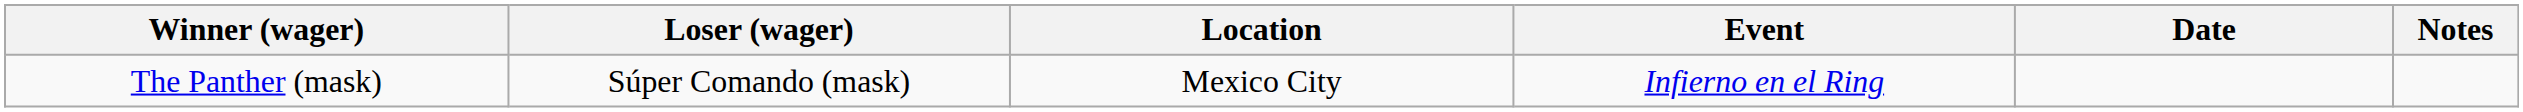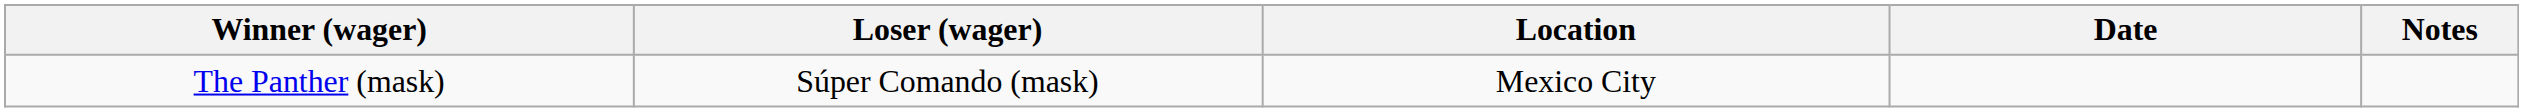 <table class="wikitable sortable" width=100%  style="text-align: center">
 <tr>
 <th width=20% scope="col">Winner (wager)</th>
 <th width=20% scope="col">Loser (wager)</th>
 <th width=20% scope="col">Location</th>
-<th width=20% scope="col">Event</th>
 <th width=15% scope="col">Date</th>
 <th class="unsortable" width=5% scope="col">Notes</th>
 </tr>
 <tr>
 <td><a href='#'>The Panther</a> (mask)</td>
 <td>Súper Comando (mask)</td>
 <td>Mexico City</td>
-<td><em><a href='#'>Infierno en el Ring</a></em></td>
 <td></td>
 <td></td>
 </tr>
 </table>
